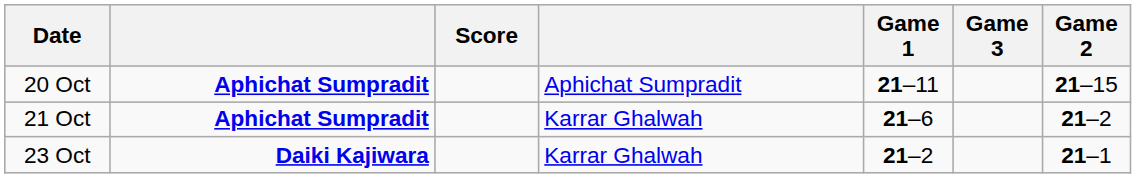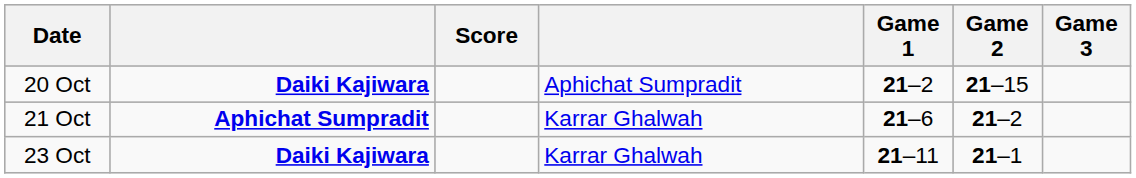 <table class="wikitable" style="text-align:center; font-size:90% ">
 <tr>
 <th width="60">Date</th>
 <th align="right" width="200"></th>
 <th width="60">Score</th>
 <th align="left" width="200"></th>
 <th width="50">Game 1</th>
+<th width="50">Game 2</th>
 <th width="50">Game 3</th>
-<th width="50">Game 2</th>
 </tr>
 <tr>
 <td>20 Oct</td>
-<td align="right"><strong><a href='#'>Aphichat Sumpradit</a> </strong></td>
+<td align="right"><strong><a href='#'>Daiki Kajiwara</a> </strong></td>
 <td align="center"></td>
 <td align="left"> <a href='#'>Aphichat Sumpradit</a></td>
-<td><strong>21</strong>–11</td>
+<td><strong>21</strong>–2</td>
+<td><strong>21</strong>–15</td>
 <td></td>
-<td><strong>21</strong>–15</td>
 </tr>
 <tr>
 <td>21 Oct</td>
 <td align="right"><strong><a href='#'>Aphichat Sumpradit</a> </strong></td>
 <td align="center"></td>
 <td align="left"> <a href='#'>Karrar Ghalwah</a></td>
 <td><strong>21</strong>–6</td>
+<td><strong>21</strong>–2</td>
 <td></td>
-<td><strong>21</strong>–2</td>
 </tr>
 <tr>
 <td>23 Oct</td>
 <td align="right"><strong><a href='#'>Daiki Kajiwara</a> </strong></td>
 <td align="center"></td>
 <td align="left"> <a href='#'>Karrar Ghalwah</a></td>
-<td><strong>21</strong>–2</td>
+<td><strong>21</strong>–11</td>
+<td><strong>21</strong>–1</td>
 <td></td>
-<td><strong>21</strong>–1</td>
 </tr>
 </table>
